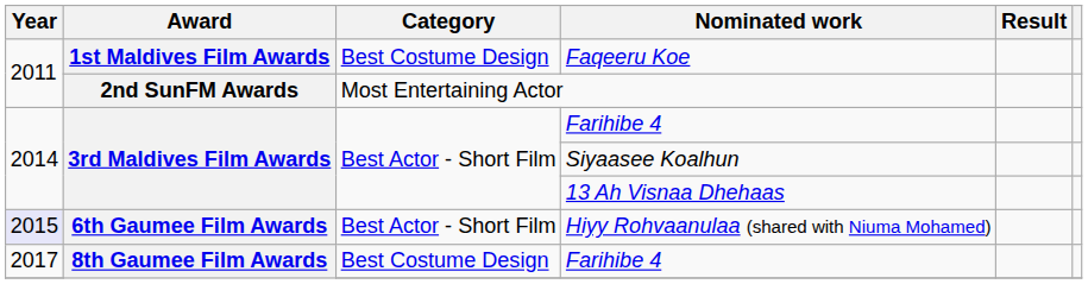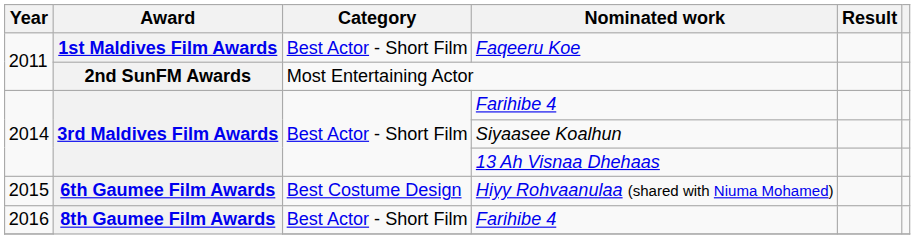 <table class="wikitable plainrowheaders sortable">
 <tr>
 <th scope="col">Year</th>
 <th scope="col">Award</th>
 <th scope="col">Category</th>
 <th scope="col">Nominated work</th>
 <th scope="col">Result</th>
 <th scope="col" class="unsortable"></th>
 </tr>
 <tr>
 <td rowspan="2">2011</td>
 <th scope="row"><a href='#'>1st Maldives Film Awards</a></th>
-<td><a href='#'>Best Costume Design</a></td>
+<td><a href='#'>Best Actor</a> - Short Film</td>
 <td><em><a href='#'>Faqeeru Koe</a></em></td>
 <td></td>
 <td style="text-align:center;"></td>
 </tr>
 <tr>
 <th scope="row">2nd SunFM Awards</th>
 <td colspan="2">Most Entertaining Actor</td>
 <td></td>
 <td style="text-align:center;"></td>
 </tr>
 <tr>
 <td rowspan="3">2014</td>
 <th scope="row" rowspan="3"><a href='#'>3rd Maldives Film Awards</a></th>
 <td rowspan="3"><a href='#'>Best Actor</a> - Short Film</td>
 <td><em><a href='#'>Farihibe 4</a></em></td>
 <td></td>
 <td style="text-align:center;"></td>
 </tr>
 <tr>
 <td><em>Siyaasee Koalhun</em></td>
 <td></td>
 <td style="text-align:center;"></td>
 </tr>
 <tr>
 <td><em><a href='#'>13 Ah Visnaa Dhehaas</a></em></td>
 <td></td>
 <td style="text-align:center;"></td>
 </tr>
 <tr>
-<td style="background: lavender;">2015</td>
+<td>2015</td>
 <th scope="row"><a href='#'>6th Gaumee Film Awards</a></th>
-<td><a href='#'>Best Actor</a> - Short Film</td>
+<td><a href='#'>Best Costume Design</a></td>
 <td><em><a href='#'>Hiyy Rohvaanulaa</a></em> <small>(shared with <a href='#'>Niuma Mohamed</a>)</small></td>
 <td></td>
 <td style="text-align:center;"></td>
 </tr>
 <tr>
-<td>2017</td>
+<td>2016</td>
 <th scope="row" rowspan="3"><a href='#'>8th Gaumee Film Awards</a></th>
-<td><a href='#'>Best Costume Design</a></td>
+<td><a href='#'>Best Actor</a> - Short Film</td>
 <td><em><a href='#'>Farihibe 4</a></em></td>
 <td></td>
 <td style="text-align:center;"></td>
 </tr>
 <tr>
 </tr>
 </table>
